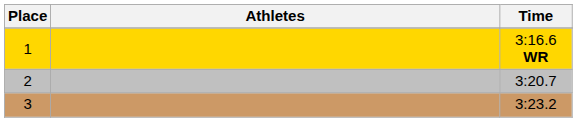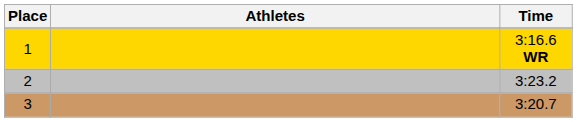 <table class=wikitable style="text-align:center">
 <tr>
 <th width=20>Place</th>
 <th width=470>Athletes</th>
 <th width=70>Time</th>
 </tr>
 <tr>
 </tr>
 <tr bgcolor=gold>
 <td>1</td>
 <td align=left></td>
 <td>3:16.6 <strong>WR</strong></td>
 </tr>
 <tr bgcolor=silver>
 <td>2</td>
 <td align=left></td>
-<td>3:20.7</td>
+<td>3:23.2</td>
 </tr>
 <tr bgcolor=cc9966>
 <td>3</td>
 <td align=left></td>
-<td>3:23.2</td>
+<td>3:20.7</td>
 </tr>
 </table>
